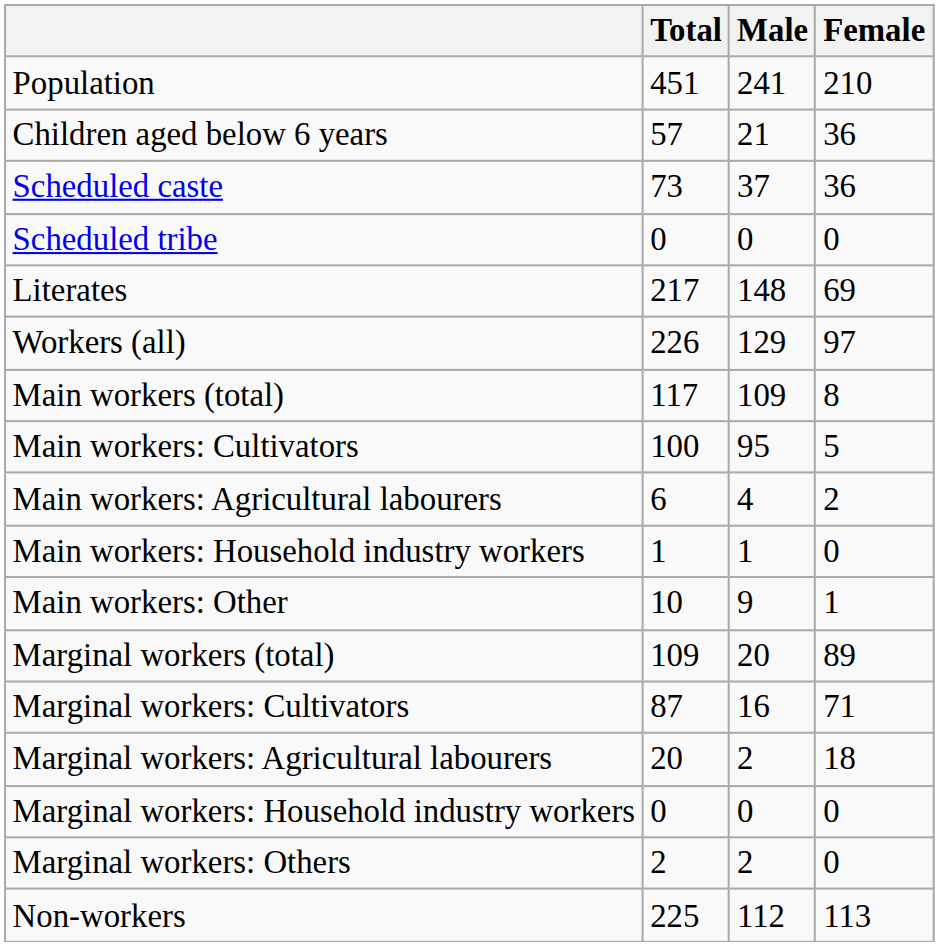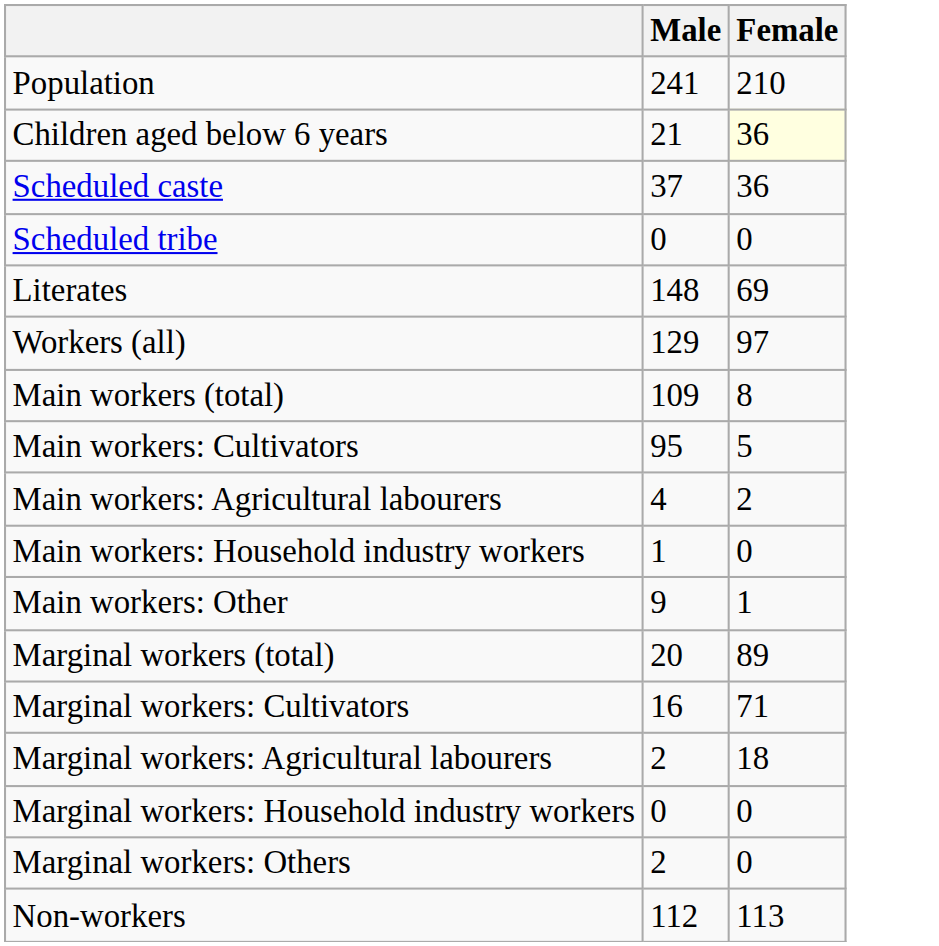 <table class="wikitable sortable">
 <tr>
 <th></th>
-<th>Total</th>
 <th>Male</th>
 <th>Female</th>
 </tr>
 <tr>
 <td>Population</td>
-<td>451</td>
 <td>241</td>
 <td>210</td>
 </tr>
 <tr>
 <td>Children aged below 6 years</td>
-<td>57</td>
 <td>21</td>
-<td>36</td>
+<td style="background: lightyellow;">36</td>
 </tr>
 <tr>
 <td><a href='#'>Scheduled caste</a></td>
-<td>73</td>
 <td>37</td>
 <td>36</td>
 </tr>
 <tr>
 <td><a href='#'>Scheduled tribe</a></td>
 <td>0</td>
 <td>0</td>
-<td>0</td>
 </tr>
 <tr>
 <td>Literates</td>
-<td>217</td>
 <td>148</td>
 <td>69</td>
 </tr>
 <tr>
 <td>Workers (all)</td>
-<td>226</td>
 <td>129</td>
 <td>97</td>
 </tr>
 <tr>
 <td>Main workers (total)</td>
-<td>117</td>
 <td>109</td>
 <td>8</td>
 </tr>
 <tr>
 <td>Main workers: Cultivators</td>
-<td>100</td>
 <td>95</td>
 <td>5</td>
 </tr>
 <tr>
 <td>Main workers: Agricultural labourers</td>
-<td>6</td>
 <td>4</td>
 <td>2</td>
 </tr>
 <tr>
 <td>Main workers: Household industry workers</td>
 <td>1</td>
-<td>1</td>
 <td>0</td>
 </tr>
 <tr>
 <td>Main workers: Other</td>
-<td>10</td>
 <td>9</td>
 <td>1</td>
 </tr>
 <tr>
 <td>Marginal workers (total)</td>
-<td>109</td>
 <td>20</td>
 <td>89</td>
 </tr>
 <tr>
 <td>Marginal workers: Cultivators</td>
-<td>87</td>
 <td>16</td>
 <td>71</td>
 </tr>
 <tr>
 <td>Marginal workers: Agricultural labourers</td>
-<td>20</td>
 <td>2</td>
 <td>18</td>
 </tr>
 <tr>
 <td>Marginal workers: Household industry workers</td>
 <td>0</td>
 <td>0</td>
-<td>0</td>
 </tr>
 <tr>
 <td>Marginal workers: Others</td>
-<td>2</td>
 <td>2</td>
 <td>0</td>
 </tr>
 <tr>
 <td>Non-workers</td>
-<td>225</td>
 <td>112</td>
 <td>113</td>
 </tr>
 </table>
